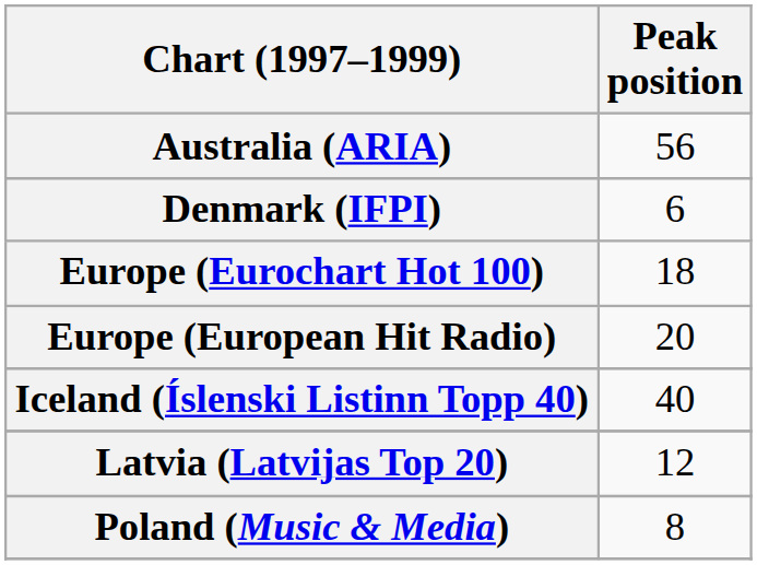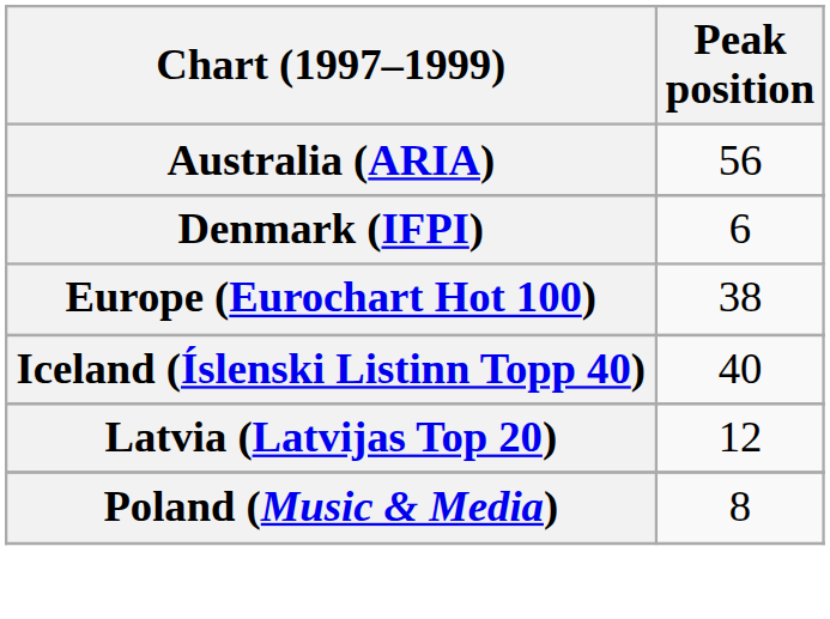 <table class="wikitable sortable plainrowheaders" style="text-align:center">
 <tr>
 <th>Chart (1997–1999)</th>
 <th>Peak<br>position</th>
 </tr>
 <tr>
 <th scope="row">Australia (<a href='#'>ARIA</a>)</th>
 <td>56</td>
 </tr>
 <tr>
 </tr>
 <tr>
 </tr>
 <tr>
 <th scope="row">Denmark (<a href='#'>IFPI</a>)</th>
 <td>6</td>
 </tr>
 <tr>
 <th scope="row">Europe (<a href='#'>Eurochart Hot 100</a>)</th>
-<td>18</td>
-</tr>
-<tr>
-<th scope="row">Europe (European Hit Radio)</th>
-<td>20</td>
+<td>38</td>
 </tr>
 <tr>
 </tr>
 <tr>
 </tr>
 <tr>
 </tr>
 <tr>
 <th scope="row">Iceland (<a href='#'>Íslenski Listinn Topp 40</a>)</th>
 <td>40</td>
 </tr>
 <tr>
 </tr>
 <tr>
 <th scope="row">Latvia (<a href='#'>Latvijas Top 20</a>)</th>
 <td align="center">12</td>
 </tr>
 <tr>
 </tr>
 <tr>
 </tr>
 <tr>
 </tr>
 <tr>
 <th scope="row">Poland (<em><a href='#'>Music & Media</a></em>)</th>
 <td style="text-align:center;">8</td>
 </tr>
 <tr>
 </tr>
 <tr>
 </tr>
 <tr>
 </tr>
 <tr>
 </tr>
 </table>
